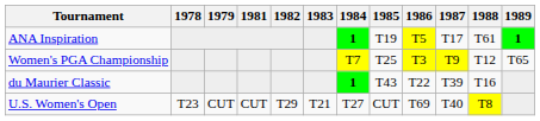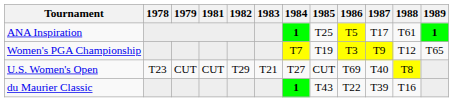 <table class="wikitable" style="font-size:95%;text-align:center;">
 <tr>
 <th>Tournament</th>
 <th>1978</th>
 <th>1979</th>
 <th>1981</th>
 <th>1982</th>
 <th>1983</th>
 <th>1984</th>
 <th>1985</th>
 <th>1986</th>
 <th>1987</th>
 <th>1988</th>
 <th>1989</th>
 </tr>
 <tr>
 <td align=left><a href='#'>ANA Inspiration</a></td>
 <td style="background:#eeeeee;" colspan=4></td>
 <td style="background:#eeeeee;"></td>
 <td style="background:lime;"><strong>1</strong></td>
-<td>T19</td>
+<td>T25</td>
 <td style="background:yellow;">T5</td>
 <td>T17</td>
 <td>T61</td>
 <td style="background:lime;"><strong>1</strong></td>
 </tr>
 <tr>
 <td align=left><a href='#'>Women's PGA Championship</a></td>
 <td style="background:#eeeeee;"></td>
 <td style="background:#eeeeee;"></td>
 <td style="background:#eeeeee;"></td>
 <td style="background:#eeeeee;"></td>
 <td style="background:#eeeeee;"></td>
 <td style="background:yellow;">T7</td>
-<td>T25</td>
+<td>T19</td>
 <td style="background:yellow;">T3</td>
 <td style="background:yellow;">T9</td>
 <td>T12</td>
 <td>T65</td>
+</tr>
+<tr>
+<td align=left><a href='#'>U.S. Women's Open</a></td>
+<td>T23</td>
+<td>CUT</td>
+<td>CUT</td>
+<td>T29</td>
+<td>T21</td>
+<td>T27</td>
+<td>CUT</td>
+<td>T69</td>
+<td>T40</td>
+<td style="background:yellow;">T8</td>
+<td style="background:#eeeeee;"></td>
 </tr>
 <tr>
 <td align=left><a href='#'>du Maurier Classic</a></td>
 <td style="background:#eeeeee;"></td>
 <td style="background:#eeeeee;"></td>
 <td style="background:#eeeeee;"></td>
 <td style="background:#eeeeee;"></td>
 <td style="background:#eeeeee;"></td>
 <td style="background:lime;"><strong>1</strong></td>
 <td>T43</td>
 <td>T22</td>
 <td>T39</td>
 <td>T16</td>
 <td style="background:#eeeeee;"></td>
 </tr>
-<tr>
-<td align=left><a href='#'>U.S. Women's Open</a></td>
-<td>T23</td>
-<td>CUT</td>
-<td>CUT</td>
-<td>T29</td>
-<td>T21</td>
-<td>T27</td>
-<td>CUT</td>
-<td>T69</td>
-<td>T40</td>
-<td style="background:yellow;">T8</td>
-<td style="background:#eeeeee;"></td>
-</tr>
 </table>
